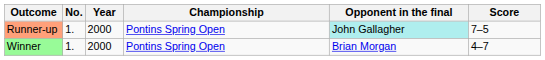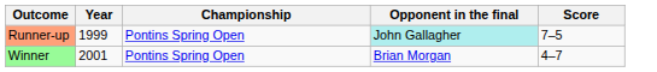 <table class="sortable wikitable">
 <tr>
 <th width="80">Outcome</th>
-<th width="20">No.</th>
 <th width="50">Year</th>
 <th width="300">Championship</th>
 <th width="200">Opponent in the final</th>
 <th width="100">Score</th>
 </tr>
 <tr>
 <td style="background:#ffa07a;">Runner-up</td>
-<td>1.</td>
-<td>2000</td>
+<td>1999</td>
 <td><a href='#'>Pontins Spring Open</a></td>
 <td style="background: paleturquoise;"> John Gallagher</td>
 <td>7–5</td>
 </tr>
 <tr>
 <td style="background:#98fb98;">Winner</td>
-<td>1.</td>
-<td>2000</td>
+<td>2001</td>
 <td><a href='#'>Pontins Spring Open</a></td>
 <td> <a href='#'>Brian Morgan</a></td>
 <td>4–7</td>
 </tr>
 </table>
